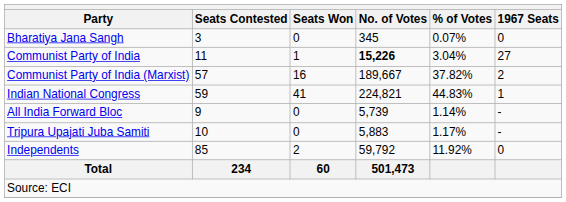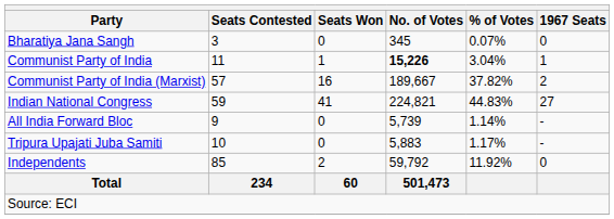 <table class="wikitable sortable">
 <tr>
 <th colspan=10></th>
 </tr>
 <tr>
 <th>Party</th>
 <th>Seats Contested</th>
 <th>Seats Won</th>
 <th>No. of Votes</th>
 <th>% of Votes</th>
 <th>1967 Seats</th>
 </tr>
 <tr>
 <td><a href='#'>Bharatiya Jana Sangh</a></td>
 <td>3</td>
 <td>0</td>
 <td>345</td>
 <td>0.07%</td>
 <td>0</td>
 </tr>
 <tr>
 <td><a href='#'>Communist Party of India</a></td>
 <td>11</td>
 <td>1</td>
 <td><strong>15,226</strong></td>
 <td>3.04%</td>
-<td>27</td>
+<td>1</td>
 </tr>
 <tr>
 <td><a href='#'>Communist Party of India (Marxist)</a></td>
 <td>57</td>
 <td>16</td>
 <td>189,667</td>
 <td>37.82%</td>
 <td>2</td>
 </tr>
 <tr>
 <td><a href='#'>Indian National Congress</a></td>
 <td>59</td>
 <td>41</td>
 <td>224,821</td>
 <td>44.83%</td>
-<td>1</td>
+<td>27</td>
 </tr>
 <tr>
 <td><a href='#'>All India Forward Bloc</a></td>
 <td>9</td>
 <td>0</td>
 <td>5,739</td>
 <td>1.14%</td>
 <td>-</td>
 </tr>
 <tr>
 <td><a href='#'>Tripura Upajati Juba Samiti</a></td>
 <td>10</td>
 <td>0</td>
 <td>5,883</td>
 <td>1.17%</td>
 <td>-</td>
 </tr>
 <tr>
 <td><a href='#'>Independents</a></td>
 <td>85</td>
 <td>2</td>
 <td>59,792</td>
 <td>11.92%</td>
 <td>0</td>
 </tr>
 <tr>
 <th>Total</th>
 <th>234</th>
 <th>60</th>
 <th>501,473</th>
 <th></th>
 <th></th>
 </tr>
 <tr>
 <td colspan=10>Source: ECI</td>
 </tr>
 <tr>
 </tr>
 </table>
